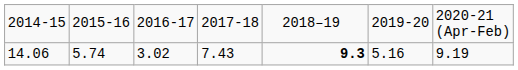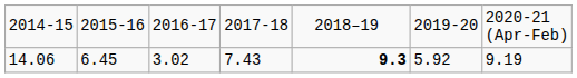 <table class="wikitable">
 <tr>
 <td>2014-15</td>
 <td>2015-16</td>
 <td>2016-17</td>
 <td>2017-18</td>
 <td>  2018–19</td>
 <td>2019-20</td>
 <td>2020-21<br>(Apr-Feb)</td>
 </tr>
 <tr>
 <td>14.06</td>
-<td>5.74</td>
+<td>6.45</td>
 <td>3.02</td>
 <td>7.43</td>
 <td><strong>         9.3</strong></td>
-<td>5.16</td>
+<td>5.92</td>
 <td>9.19</td>
 </tr>
 </table>
